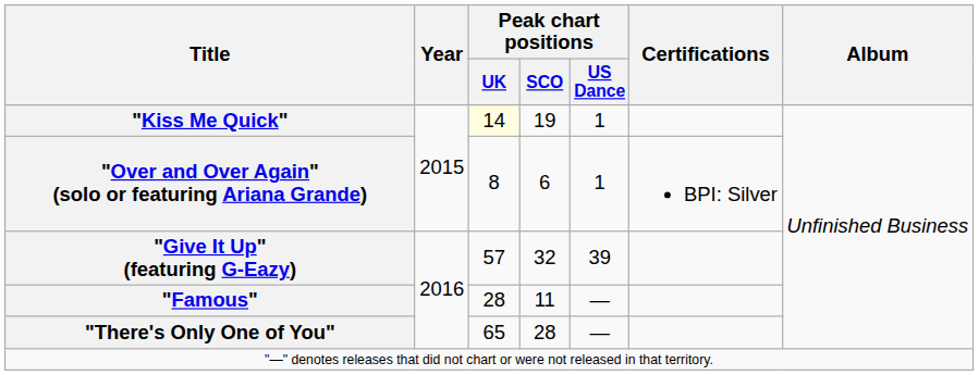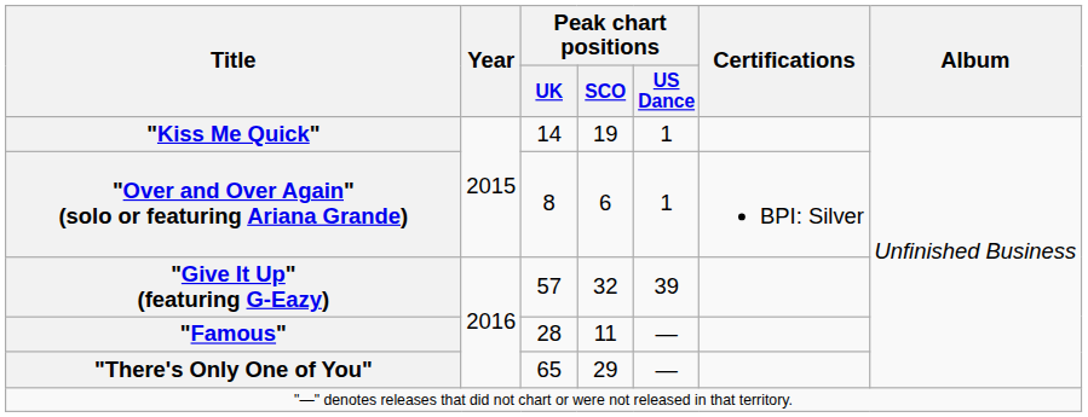 <table class="wikitable plainrowheaders" style="text-align:center;">
 <tr>
 <th scope="col" rowspan="2" style="width:20em;">Title</th>
 <th scope="col" rowspan="2">Year</th>
 <th scope="col" colspan="3">Peak chart<br>positions</th>
 <th scope="col" rowspan="2">Certifications</th>
 <th scope="col" rowspan="2">Album</th>
 </tr>
 <tr>
 <th scope="col" style="width:2.5em;font-size:85%;"><a href='#'>UK</a><br></th>
 <th scope="col" style="width:2.5em;font-size:85%;"><a href='#'>SCO</a><br></th>
 <th scope="col" style="width:2.5em;font-size:85%;"><a href='#'>US<br>Dance</a><br></th>
 </tr>
 <tr>
 <th scope="row">"<a href='#'>Kiss Me Quick</a>"</th>
 <td rowspan=2>2015</td>
-<td style="background: lightyellow;">14</td>
+<td>14</td>
 <td>19</td>
 <td>1</td>
 <td></td>
 <td rowspan=5><em>Unfinished Business</em></td>
 </tr>
 <tr>
 <th scope="row">"<a href='#'>Over and Over Again</a>"<br><span>(solo or featuring <a href='#'>Ariana Grande</a>)</span></th>
 <td>8</td>
 <td>6</td>
 <td>1</td>
 <td><br><ul><li>BPI: Silver</li></ul></td>
 </tr>
 <tr>
 <th scope="row">"<a href='#'>Give It Up</a>"<br><span>(featuring <a href='#'>G-Eazy</a>)</span></th>
 <td rowspan=3>2016</td>
 <td>57</td>
 <td>32</td>
 <td>39</td>
 <td></td>
 </tr>
 <tr>
 <th scope="row">"<a href='#'>Famous</a>"</th>
 <td>28</td>
 <td>11</td>
 <td>—</td>
 <td></td>
 </tr>
 <tr>
 <th scope="row">"There's Only One of You"</th>
 <td>65</td>
-<td>28</td>
+<td>29</td>
 <td>—</td>
 <td></td>
 </tr>
 <tr>
 <td align="center" colspan="15" style="font-size:8pt">"—" denotes releases that did not chart or were not released in that territory.</td>
 </tr>
 </table>
